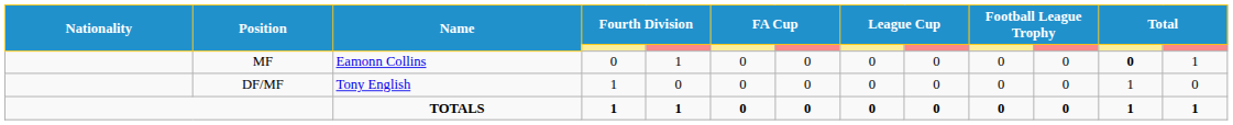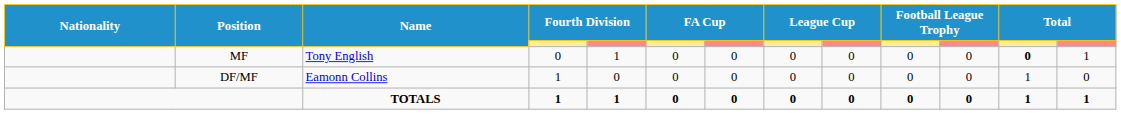 <table class="wikitable" style="text-align:center; font-size:90%; width:100%;">
 <tr>
 <th rowspan="2" style="background:#2191CC; color:white; border:1px solid #F7C408; text-align:center;">Nationality</th>
 <th rowspan="2" style="background:#2191CC; color:white; border:1px solid #F7C408; text-align:center;">Position</th>
 <th rowspan="2" style="background:#2191CC; color:white; border:1px solid #F7C408; text-align:center;">Name</th>
 <th colspan="2" style="background:#2191CC; color:white; border:1px solid #F7C408; text-align:center;">Fourth Division</th>
 <th colspan="2" style="background:#2191CC; color:white; border:1px solid #F7C408; text-align:center;">FA Cup</th>
 <th colspan="2" style="background:#2191CC; color:white; border:1px solid #F7C408; text-align:center;">League Cup</th>
 <th colspan="2" style="background:#2191CC; color:white; border:1px solid #F7C408; text-align:center;">Football League Trophy</th>
 <th colspan="2" style="background:#2191CC; color:white; border:1px solid #F7C408; text-align:center;">Total</th>
 </tr>
 <tr>
 <th width=60 style="background: #FFEE99"></th>
 <th width=60 style="background: #FF8888"></th>
 <th width=60 style="background: #FFEE99"></th>
 <th width=60 style="background: #FF8888"></th>
 <th width=60 style="background: #FFEE99"></th>
 <th width=60 style="background: #FF8888"></th>
 <th width=60 style="background: #FFEE99"></th>
 <th width=60 style="background: #FF8888"></th>
 <th width=60 style="background: #FFEE99"></th>
 <th width=60 style="background: #FF8888"></th>
 </tr>
 <tr>
 <td></td>
 <td>MF</td>
-<td align="left"><a href='#'>Eamonn Collins</a></td>
+<td align="left"><a href='#'>Tony English</a></td>
 <td>0</td>
 <td>1</td>
 <td>0</td>
 <td>0</td>
 <td>0</td>
 <td>0</td>
 <td>0</td>
 <td>0</td>
 <td><strong>0</strong></td>
 <td>1</td>
 </tr>
 <tr>
 <td></td>
 <td>DF/MF</td>
-<td align="left"><a href='#'>Tony English</a></td>
+<td align="left"><a href='#'>Eamonn Collins</a></td>
 <td>1</td>
 <td>0</td>
 <td>0</td>
 <td>0</td>
 <td>0</td>
 <td>0</td>
 <td>0</td>
 <td>0</td>
 <td>1</td>
 <td>0</td>
 </tr>
 <tr>
 <td colspan="2"></td>
 <td><strong>TOTALS</strong></td>
 <td><strong>1</strong></td>
 <td><strong>1</strong></td>
 <td><strong>0</strong></td>
 <td><strong>0</strong></td>
 <td><strong>0</strong></td>
 <td><strong>0</strong></td>
 <td><strong>0</strong></td>
 <td><strong>0</strong></td>
 <td><strong>1</strong></td>
 <td><strong>1</strong></td>
 </tr>
 </table>
